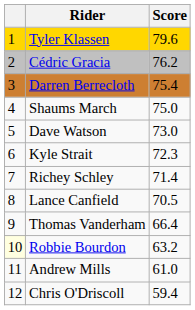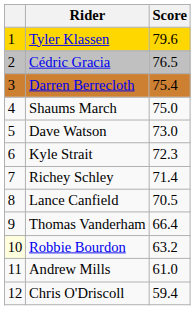 <table class="wikitable">
 <tr>
 <th></th>
 <th>Rider</th>
 <th>Score</th>
 </tr>
 <tr style="background:gold;">
 <td>1</td>
 <td> <a href='#'>Tyler Klassen</a></td>
 <td>79.6</td>
 </tr>
 <tr style="background:silver;">
 <td>2</td>
 <td> <a href='#'>Cédric Gracia</a></td>
-<td>76.2</td>
+<td>76.5</td>
 </tr>
 <tr style="background:#cd7f32;">
 <td>3</td>
 <td> <a href='#'>Darren Berrecloth</a></td>
 <td>75.4</td>
 </tr>
 <tr>
 <td>4</td>
 <td> Shaums March</td>
 <td>75.0</td>
 </tr>
 <tr>
 <td>5</td>
 <td> Dave Watson</td>
 <td>73.0</td>
 </tr>
 <tr>
 <td>6</td>
 <td> Kyle Strait</td>
 <td>72.3</td>
 </tr>
 <tr>
 <td>7</td>
 <td> Richey Schley</td>
 <td>71.4</td>
 </tr>
 <tr>
 <td>8</td>
 <td> Lance Canfield</td>
 <td>70.5</td>
 </tr>
 <tr>
 <td>9</td>
 <td> Thomas Vanderham</td>
 <td>66.4</td>
 </tr>
 <tr>
 <td style="background: lightyellow;">10</td>
 <td> <a href='#'>Robbie Bourdon</a></td>
 <td>63.2</td>
 </tr>
 <tr>
 <td>11</td>
 <td> Andrew Mills</td>
 <td>61.0</td>
 </tr>
 <tr>
 <td>12</td>
 <td> Chris O'Driscoll</td>
 <td>59.4</td>
 </tr>
 </table>
